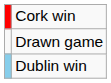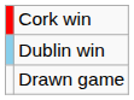 <table class="wikitable">
 <tr>
 <td style="background-color:#FF0000"></td>
 <td>Cork win</td>
 </tr>
 <tr>
+<td style="background-color:#87CEEB"></td>
+<td>Dublin win</td>
+</tr>
+<tr>
 <td></td>
 <td>Drawn game</td>
 </tr>
-<tr>
-<td style="background-color:#87CEEB"></td>
-<td>Dublin win</td>
-</tr>
 </table>
